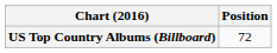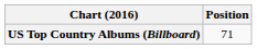 <table class="wikitable plainrowheaders" style="text-align:center">
 <tr>
 <th scope="col">Chart (2016)</th>
 <th scope="col">Position</th>
 </tr>
 <tr>
 <th scope="row">US Top Country Albums (<em>Billboard</em>)</th>
-<td>72</td>
+<td>71</td>
 </tr>
 </table>
